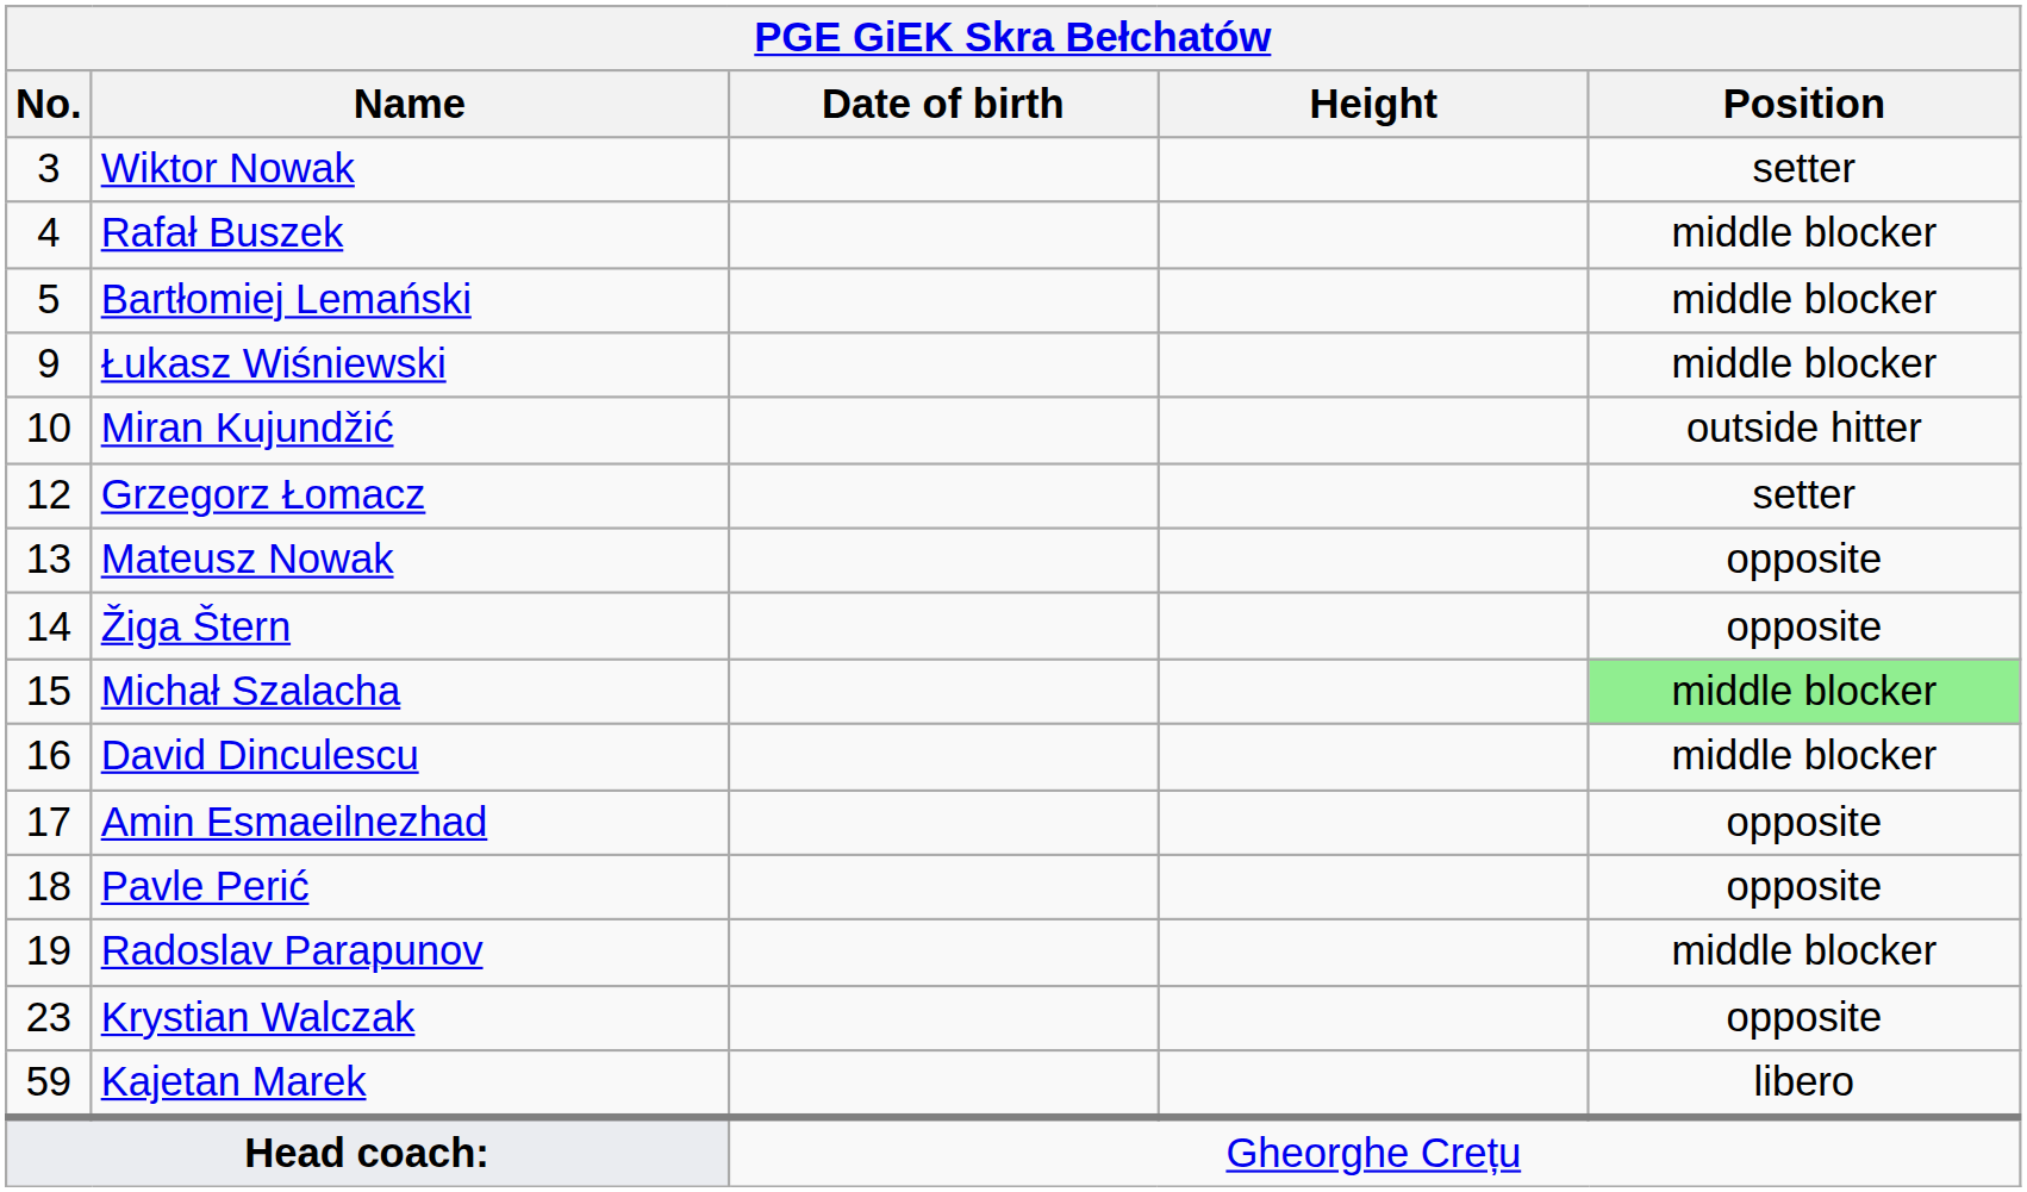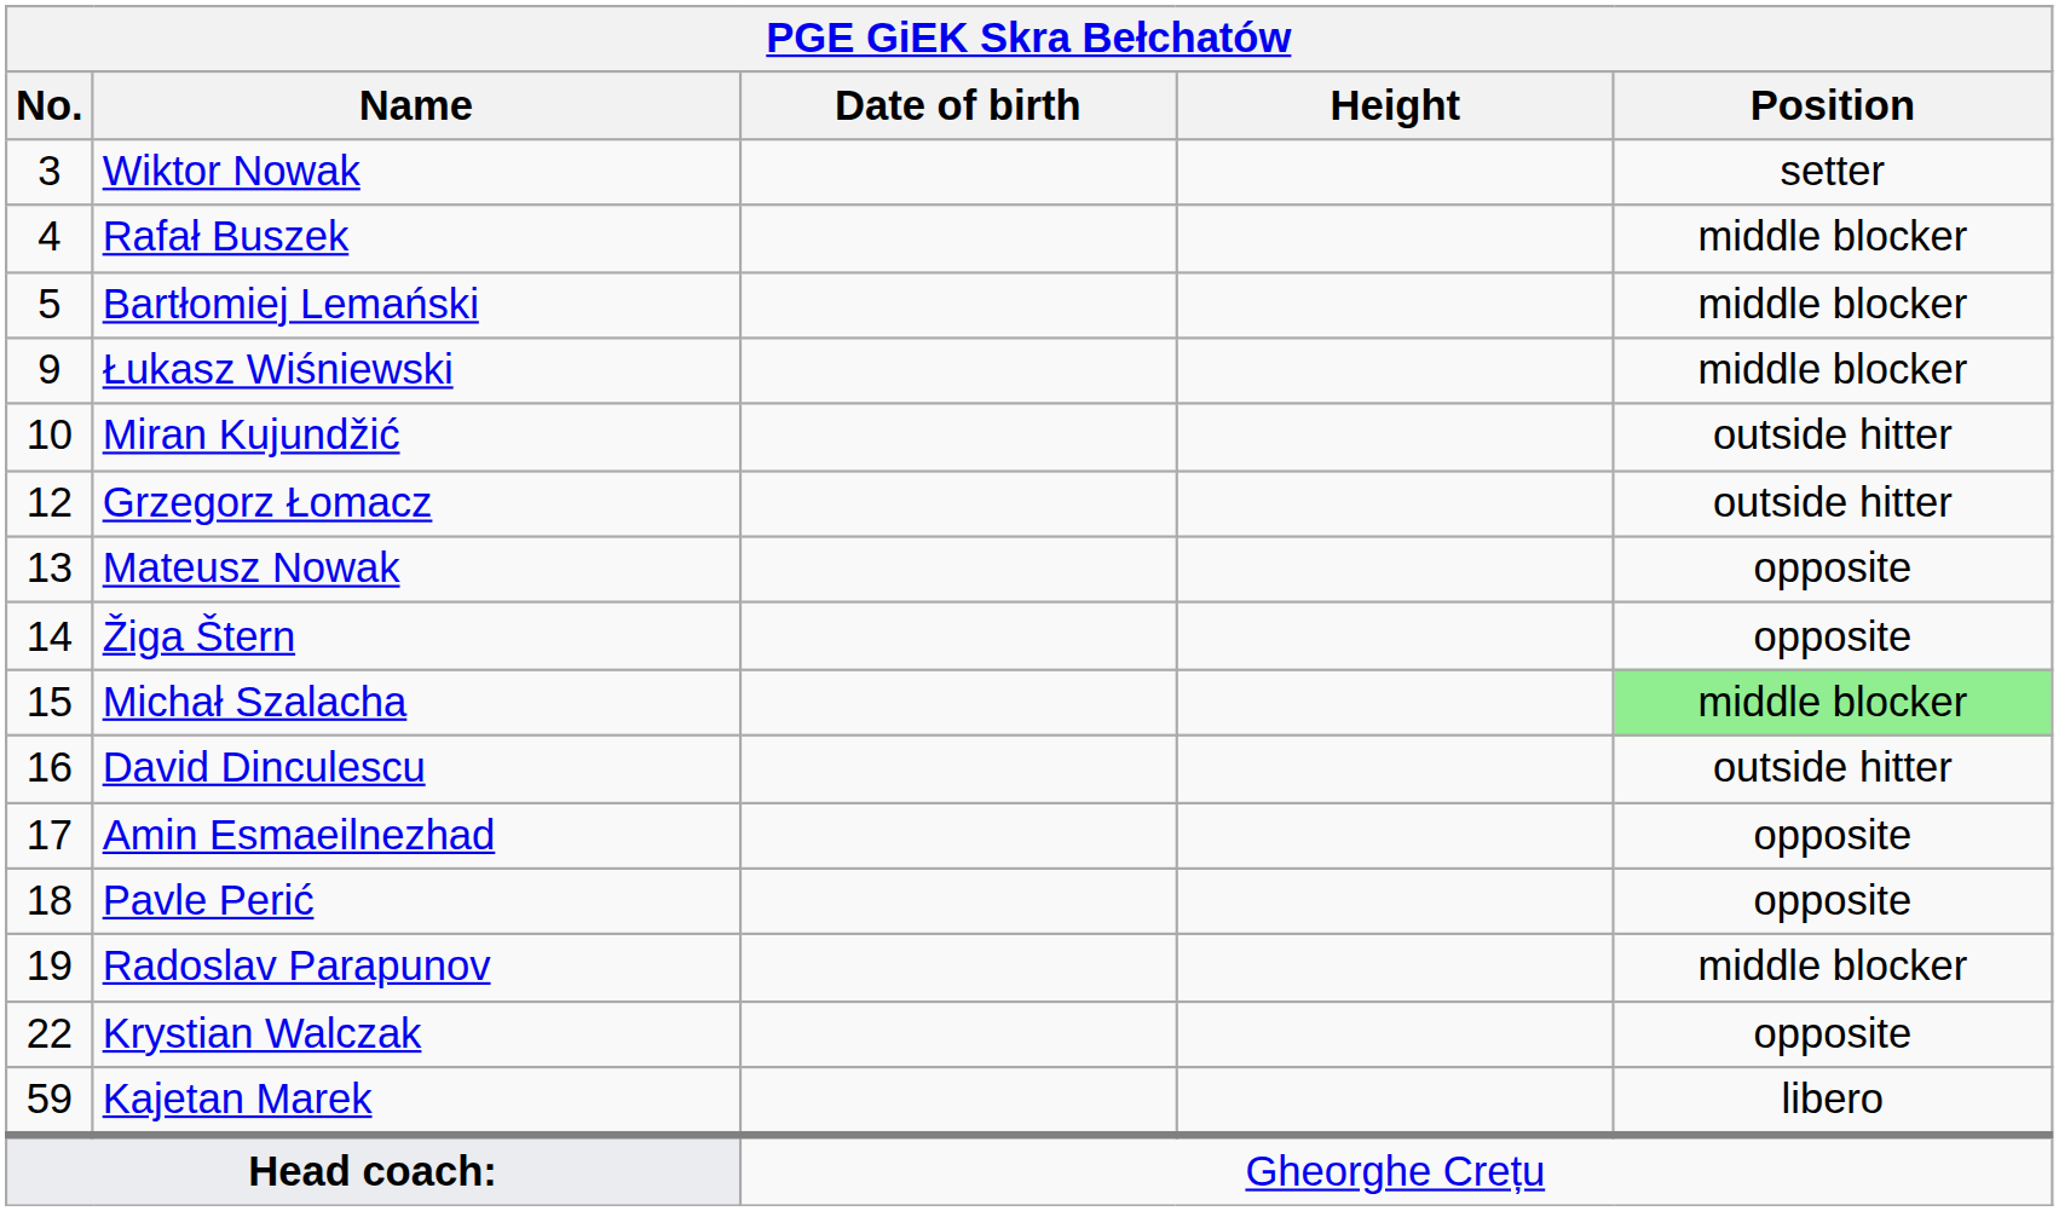 <table class="wikitable collapsible collapsed" style="font-size:100%; text-align:center">
 <tr>
 <th colspan=5 style="width:30em"><a href='#'>PGE GiEK Skra Bełchatów</a></th>
 </tr>
 <tr>
 <th>No.</th>
 <th style="width:15em">Name</th>
 <th style="width:10em">Date of birth</th>
 <th style="width:10em">Height</th>
 <th style="width:10em">Position</th>
 </tr>
 <tr>
 <td>3</td>
 <td align=left> <a href='#'>Wiktor Nowak</a></td>
 <td align=right></td>
 <td></td>
 <td>setter</td>
 </tr>
 <tr>
 <td>4</td>
 <td align=left> <a href='#'>Rafał Buszek</a></td>
 <td align=right></td>
 <td></td>
 <td>middle blocker</td>
 </tr>
 <tr>
 <td>5</td>
 <td align=left> <a href='#'>Bartłomiej Lemański</a></td>
 <td align=right></td>
 <td></td>
 <td>middle blocker</td>
 </tr>
 <tr>
 <td>9</td>
 <td align=left> <a href='#'>Łukasz Wiśniewski</a></td>
 <td align=right></td>
 <td></td>
 <td>middle blocker</td>
 </tr>
 <tr>
 <td>10</td>
 <td align=left> <a href='#'>Miran Kujundžić</a></td>
 <td align=right></td>
 <td></td>
 <td>outside hitter</td>
 </tr>
 <tr>
 <td>12</td>
 <td align=left> <a href='#'>Grzegorz Łomacz</a></td>
 <td align=right></td>
 <td></td>
-<td>setter</td>
+<td>outside hitter</td>
 </tr>
 <tr>
 <td>13</td>
 <td align=left> <a href='#'>Mateusz Nowak</a></td>
 <td align=right></td>
 <td></td>
 <td>opposite</td>
 </tr>
 <tr>
 <td>14</td>
 <td align=left> <a href='#'>Žiga Štern</a></td>
 <td align=right></td>
 <td></td>
 <td>opposite</td>
 </tr>
 <tr>
 <td>15</td>
 <td align=left> <a href='#'>Michał Szalacha</a></td>
 <td align=right></td>
 <td></td>
 <td style="background: lightgreen;">middle blocker</td>
 </tr>
 <tr>
 <td>16</td>
 <td align=left> <a href='#'>David Dinculescu</a></td>
 <td align=right></td>
 <td></td>
-<td>middle blocker</td>
+<td>outside hitter</td>
 </tr>
 <tr>
 <td>17</td>
 <td align=left> <a href='#'>Amin Esmaeilnezhad</a></td>
 <td align=right></td>
 <td></td>
 <td>opposite</td>
 </tr>
 <tr>
 <td>18</td>
 <td align=left> <a href='#'>Pavle Perić</a></td>
 <td align=right></td>
 <td></td>
 <td>opposite</td>
 </tr>
 <tr>
 <td>19</td>
 <td align=left> <a href='#'>Radoslav Parapunov</a></td>
 <td align=right></td>
 <td></td>
 <td>middle blocker</td>
 </tr>
 <tr>
-<td>23</td>
+<td>22</td>
 <td align=left> <a href='#'>Krystian Walczak</a></td>
 <td align=right></td>
 <td></td>
 <td>opposite</td>
 </tr>
 <tr>
 <td>59</td>
 <td align=left> <a href='#'>Kajetan Marek</a></td>
 <td align=right></td>
 <td></td>
 <td>libero</td>
 </tr>
 <tr style="border-top: 3px solid grey">
 <td colspan=2 style="background:#EAECF0"><strong>Head coach:</strong></td>
 <td colspan=3> <a href='#'>Gheorghe Crețu</a></td>
 </tr>
 </table>
